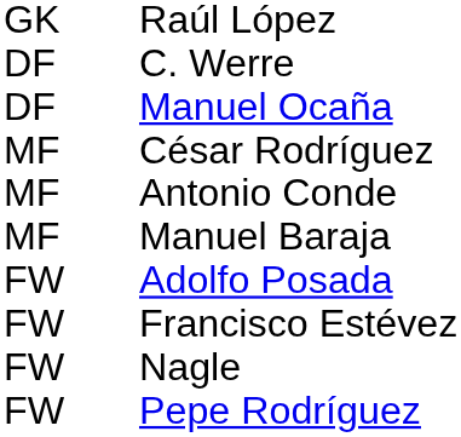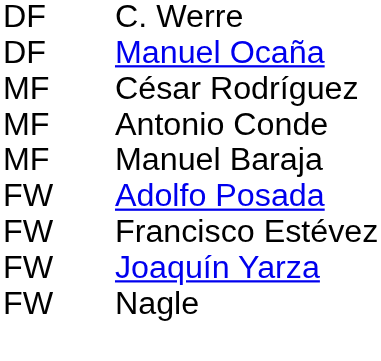 <table cellspacing="0" cellpadding="0" style="font-size:90%; margin:0.2em auto;">
 <tr>
 <th width="25"></th>
 <th width="25"></th>
-</tr>
-<tr>
-<td>GK</td>
-<td></td>
-<td> Raúl López</td>
 </tr>
 <tr>
 <td>DF</td>
 <td></td>
 <td> C. Werre</td>
 </tr>
 <tr>
 <td>DF</td>
 <td></td>
 <td> <a href='#'>Manuel Ocaña</a></td>
 </tr>
 <tr>
 <td>MF</td>
 <td></td>
 <td> César Rodríguez</td>
 </tr>
 <tr>
 <td>MF</td>
 <td></td>
 <td> Antonio Conde</td>
 </tr>
 <tr>
 <td>MF</td>
 <td></td>
 <td> Manuel Baraja</td>
 </tr>
 <tr>
 <td>FW</td>
 <td></td>
 <td> <a href='#'>Adolfo Posada</a></td>
 </tr>
 <tr>
 <td>FW</td>
 <td></td>
 <td> Francisco Estévez</td>
 </tr>
 <tr>
 <td>FW</td>
 <td></td>
-<td> Nagle</td>
+<td> <a href='#'>Joaquín Yarza</a></td>
 </tr>
 <tr>
 <td>FW</td>
 <td></td>
-<td> <a href='#'>Pepe Rodríguez</a></td>
+<td> Nagle</td>
 </tr>
 </table>
